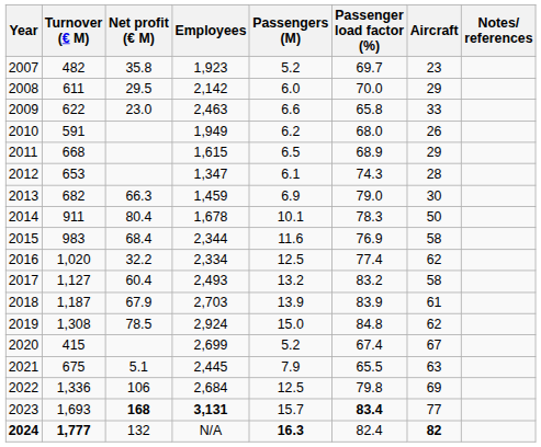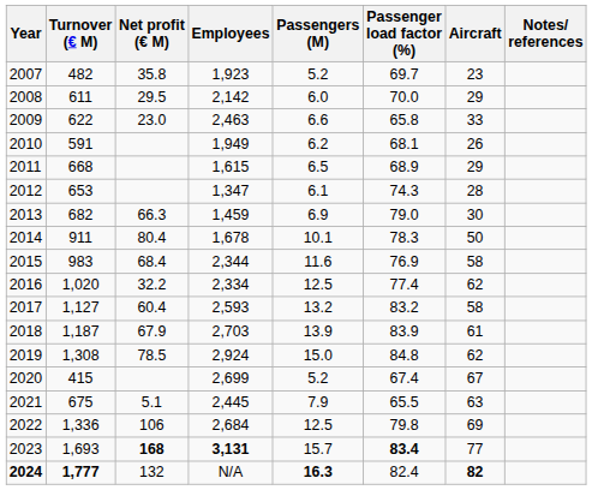 <table class="wikitable" style="margin:1em auto;text-align:center;">
 <tr>
 <th>Year</th>
 <th>Turnover<br>(<a href='#'>€</a> M)</th>
 <th>Net profit<br>(€ M)</th>
 <th>Employees</th>
 <th>Passengers<br>(M)</th>
 <th>Passenger<br>load factor<br>(%)</th>
 <th>Aircraft</th>
 <th>Notes/<br>references</th>
 </tr>
 <tr>
 <td align="left">2007</td>
 <td>482</td>
 <td>35.8</td>
 <td>1,923</td>
 <td>5.2</td>
 <td>69.7</td>
 <td>23</td>
 <td></td>
 </tr>
 <tr>
 <td align="left">2008</td>
 <td>611</td>
 <td>29.5</td>
 <td>2,142</td>
 <td>6.0</td>
 <td>70.0</td>
 <td>29</td>
 <td></td>
 </tr>
 <tr>
 <td align="left">2009</td>
 <td>622</td>
 <td>23.0</td>
 <td>2,463</td>
 <td>6.6</td>
 <td>65.8</td>
 <td>33</td>
 <td></td>
 </tr>
 <tr>
 <td align="left">2010</td>
 <td>591</td>
 <td></td>
 <td>1,949</td>
 <td>6.2</td>
-<td>68.0</td>
+<td>68.1</td>
 <td>26</td>
 <td></td>
 </tr>
 <tr>
 <td align="left">2011</td>
 <td>668</td>
 <td></td>
 <td>1,615</td>
 <td>6.5</td>
 <td>68.9</td>
 <td>29</td>
 <td></td>
 </tr>
 <tr>
 <td align="left">2012</td>
 <td>653</td>
 <td></td>
 <td>1,347</td>
 <td>6.1</td>
 <td>74.3</td>
 <td>28</td>
 <td></td>
 </tr>
 <tr>
 <td align="left">2013</td>
 <td>682</td>
 <td>66.3</td>
 <td>1,459</td>
 <td>6.9</td>
 <td>79.0</td>
 <td>30</td>
 <td></td>
 </tr>
 <tr>
 <td>2014</td>
 <td>911</td>
 <td>80.4</td>
 <td>1,678</td>
 <td>10.1</td>
 <td>78.3</td>
 <td>50</td>
 <td></td>
 </tr>
 <tr>
 <td>2015</td>
 <td>983</td>
 <td>68.4</td>
 <td>2,344</td>
 <td>11.6</td>
 <td>76.9</td>
 <td>58</td>
 <td></td>
 </tr>
 <tr>
 <td>2016</td>
 <td>1,020</td>
 <td>32.2</td>
 <td>2,334</td>
 <td>12.5</td>
 <td>77.4</td>
 <td>62</td>
 <td></td>
 </tr>
 <tr>
 <td>2017</td>
 <td>1,127</td>
 <td>60.4</td>
-<td>2,493</td>
+<td>2,593</td>
 <td>13.2</td>
 <td>83.2</td>
 <td>58</td>
 <td></td>
 </tr>
 <tr>
 <td>2018</td>
 <td>1,187</td>
 <td>67.9</td>
 <td>2,703</td>
 <td>13.9</td>
 <td>83.9</td>
 <td>61</td>
 <td></td>
 </tr>
 <tr>
 <td>2019</td>
 <td>1,308</td>
 <td>78.5</td>
 <td>2,924</td>
 <td>15.0</td>
 <td>84.8</td>
 <td>62</td>
 <td></td>
 </tr>
 <tr>
 <td>2020</td>
 <td>415</td>
 <td></td>
 <td>2,699</td>
 <td>5.2</td>
 <td>67.4</td>
 <td>67</td>
 <td></td>
 </tr>
 <tr>
 <td>2021</td>
 <td>675</td>
 <td>5.1</td>
 <td>2,445</td>
 <td>7.9</td>
 <td>65.5</td>
 <td>63</td>
 <td></td>
 </tr>
 <tr>
 <td>2022</td>
 <td>1,336</td>
 <td>106</td>
 <td>2,684</td>
 <td>12.5</td>
 <td>79.8</td>
 <td>69</td>
 <td></td>
 </tr>
 <tr>
 <td>2023</td>
 <td>1,693</td>
 <td><strong>168</strong></td>
 <td><strong>3,131</strong></td>
 <td>15.7</td>
 <td><strong>83.4</strong></td>
 <td>77</td>
 <td></td>
 </tr>
 <tr>
 <td><strong>2024</strong></td>
 <td><strong>1,777</strong></td>
 <td>132</td>
 <td>N/A</td>
 <td><strong>16.3</strong></td>
 <td>82.4</td>
 <td><strong>82</strong></td>
 <td></td>
 </tr>
 </table>
